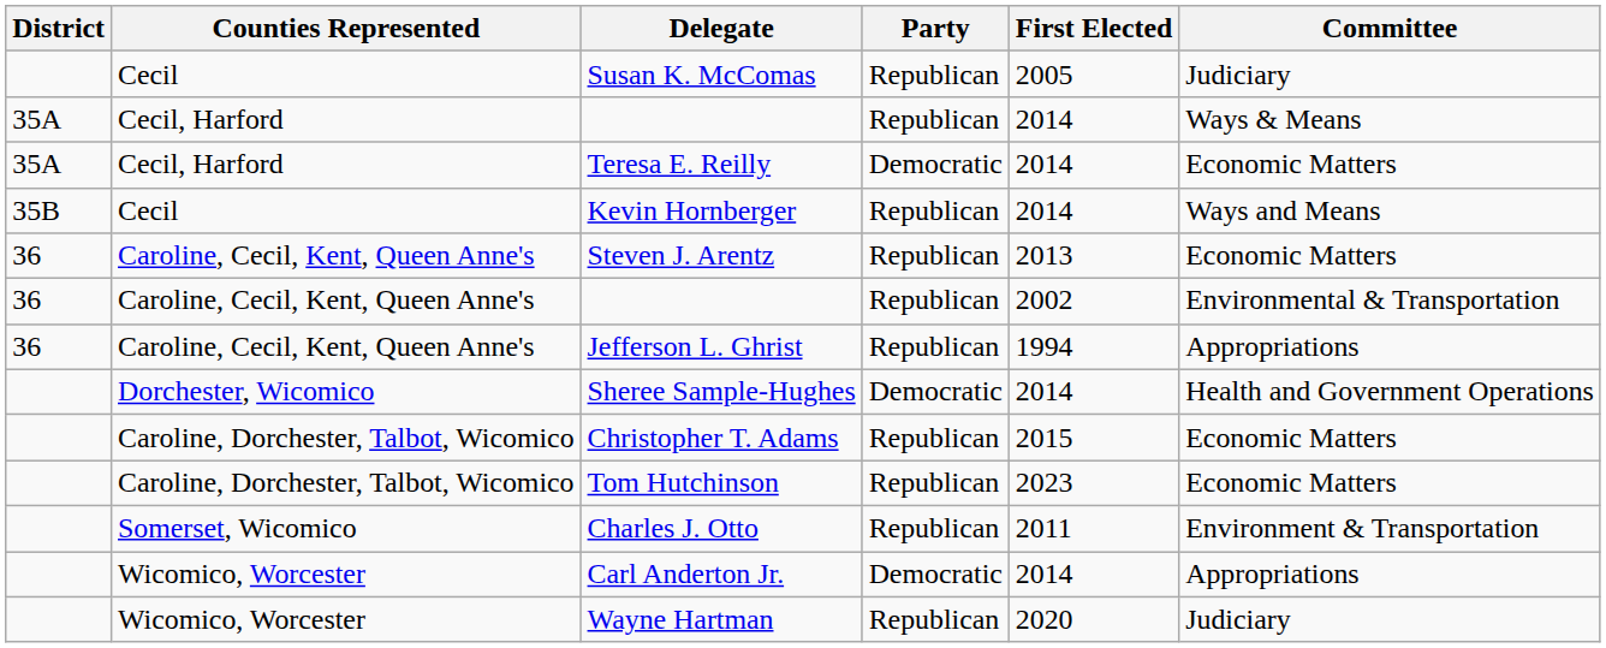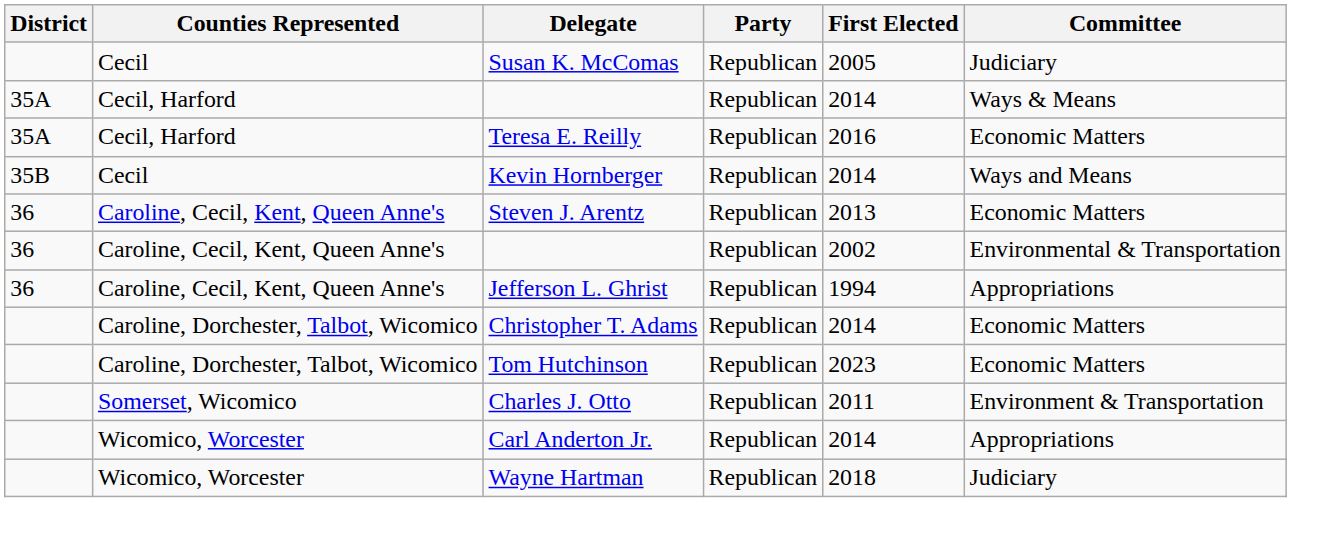 <table class="sortable wikitable">
 <tr>
 <th>District</th>
 <th>Counties Represented</th>
 <th>Delegate</th>
 <th>Party</th>
 <th>First Elected</th>
 <th>Committee</th>
 </tr>
 <tr>
 <td></td>
 <td>Cecil</td>
 <td><a href='#'>Susan K. McComas</a></td>
 <td>Republican</td>
 <td>2005</td>
 <td>Judiciary</td>
 </tr>
 <tr>
 <td>35A</td>
 <td>Cecil, Harford</td>
 <td></td>
 <td>Republican</td>
 <td>2014</td>
 <td>Ways & Means</td>
 </tr>
 <tr>
 <td>35A</td>
 <td>Cecil, Harford</td>
 <td><a href='#'>Teresa E. Reilly</a></td>
-<td>Democratic</td>
-<td>2014</td>
+<td>Republican</td>
+<td>2016</td>
 <td>Economic Matters</td>
 </tr>
 <tr>
 <td>35B</td>
 <td>Cecil</td>
 <td><a href='#'>Kevin Hornberger</a></td>
 <td>Republican</td>
 <td>2014</td>
 <td>Ways and Means</td>
 </tr>
 <tr>
 <td>36</td>
 <td><a href='#'>Caroline</a>, Cecil, <a href='#'>Kent</a>, <a href='#'>Queen Anne's</a></td>
 <td><a href='#'>Steven J. Arentz</a></td>
 <td>Republican</td>
 <td>2013</td>
 <td>Economic Matters</td>
 </tr>
 <tr>
 <td>36</td>
 <td>Caroline, Cecil, Kent, Queen Anne's</td>
 <td></td>
 <td>Republican</td>
 <td>2002</td>
 <td>Environmental & Transportation</td>
 </tr>
 <tr>
 <td>36</td>
 <td>Caroline, Cecil, Kent, Queen Anne's</td>
 <td><a href='#'>Jefferson L. Ghrist</a></td>
 <td>Republican</td>
 <td>1994</td>
 <td>Appropriations</td>
 </tr>
 <tr>
 <td></td>
-<td><a href='#'>Dorchester</a>, <a href='#'>Wicomico</a></td>
-<td><a href='#'>Sheree Sample-Hughes</a></td>
-<td>Democratic</td>
-<td>2014</td>
-<td>Health and Government Operations</td>
-</tr>
-<tr>
-<td></td>
 <td>Caroline, Dorchester, <a href='#'>Talbot</a>, Wicomico</td>
 <td><a href='#'>Christopher T. Adams</a></td>
 <td>Republican</td>
-<td>2015</td>
+<td>2014</td>
 <td>Economic Matters</td>
 </tr>
 <tr>
 <td></td>
 <td>Caroline, Dorchester, Talbot, Wicomico</td>
 <td><a href='#'>Tom Hutchinson</a></td>
 <td>Republican</td>
 <td>2023</td>
 <td>Economic Matters</td>
 </tr>
 <tr>
 <td></td>
 <td><a href='#'>Somerset</a>, Wicomico</td>
 <td><a href='#'>Charles J. Otto</a></td>
 <td>Republican</td>
 <td>2011</td>
 <td>Environment & Transportation</td>
 </tr>
 <tr>
 <td></td>
 <td>Wicomico, <a href='#'>Worcester</a></td>
 <td><a href='#'>Carl Anderton Jr.</a></td>
-<td>Democratic</td>
+<td>Republican</td>
 <td>2014</td>
 <td>Appropriations</td>
 </tr>
 <tr>
 <td></td>
 <td>Wicomico, Worcester</td>
 <td><a href='#'>Wayne Hartman</a></td>
 <td>Republican</td>
-<td>2020</td>
+<td>2018</td>
 <td>Judiciary</td>
 </tr>
 </table>
